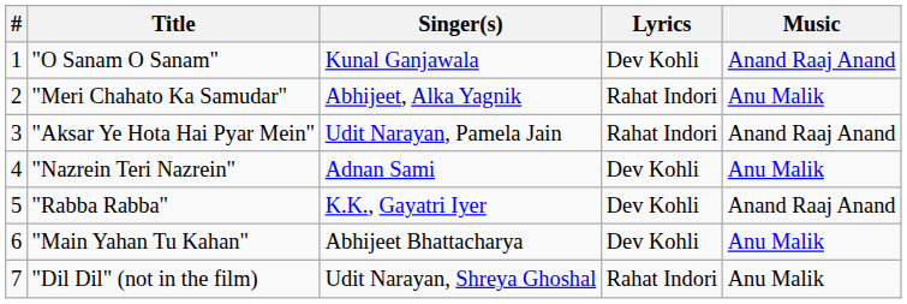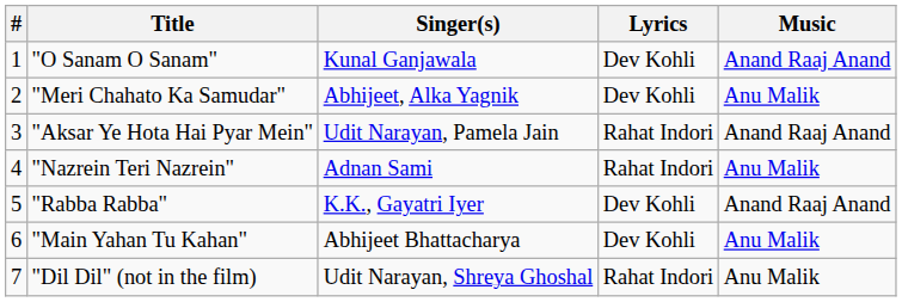 <table class="wikitable" style="font-size:95%;">
 <tr>
 <th>#</th>
 <th>Title</th>
 <th>Singer(s)</th>
 <th>Lyrics</th>
 <th>Music</th>
 </tr>
 <tr>
 <td>1</td>
 <td>"O Sanam O Sanam"</td>
 <td><a href='#'>Kunal Ganjawala</a></td>
 <td>Dev Kohli</td>
 <td><a href='#'>Anand Raaj Anand</a></td>
 </tr>
 <tr>
 <td>2</td>
 <td>"Meri Chahato Ka Samudar"</td>
 <td><a href='#'>Abhijeet</a>, <a href='#'>Alka Yagnik</a></td>
-<td>Rahat Indori</td>
+<td>Dev Kohli</td>
 <td><a href='#'>Anu Malik</a></td>
 </tr>
 <tr>
 <td>3</td>
 <td>"Aksar Ye Hota Hai Pyar Mein"</td>
 <td><a href='#'>Udit Narayan</a>, Pamela Jain</td>
 <td>Rahat Indori</td>
 <td>Anand Raaj Anand</td>
 </tr>
 <tr>
 <td>4</td>
 <td>"Nazrein Teri Nazrein"</td>
 <td><a href='#'>Adnan Sami</a></td>
-<td>Dev Kohli</td>
+<td>Rahat Indori</td>
 <td><a href='#'>Anu Malik</a></td>
 </tr>
 <tr>
 <td>5</td>
 <td>"Rabba Rabba"</td>
 <td><a href='#'>K.K.</a>, <a href='#'>Gayatri Iyer</a></td>
 <td>Dev Kohli</td>
 <td>Anand Raaj Anand</td>
 </tr>
 <tr>
 <td>6</td>
 <td>"Main Yahan Tu Kahan"</td>
 <td>Abhijeet Bhattacharya</td>
 <td>Dev Kohli</td>
 <td><a href='#'>Anu Malik</a></td>
 </tr>
 <tr>
 <td>7</td>
 <td>"Dil Dil" (not in the film)</td>
 <td>Udit Narayan, <a href='#'>Shreya Ghoshal</a></td>
 <td>Rahat Indori</td>
 <td>Anu Malik</td>
 </tr>
 </table>
